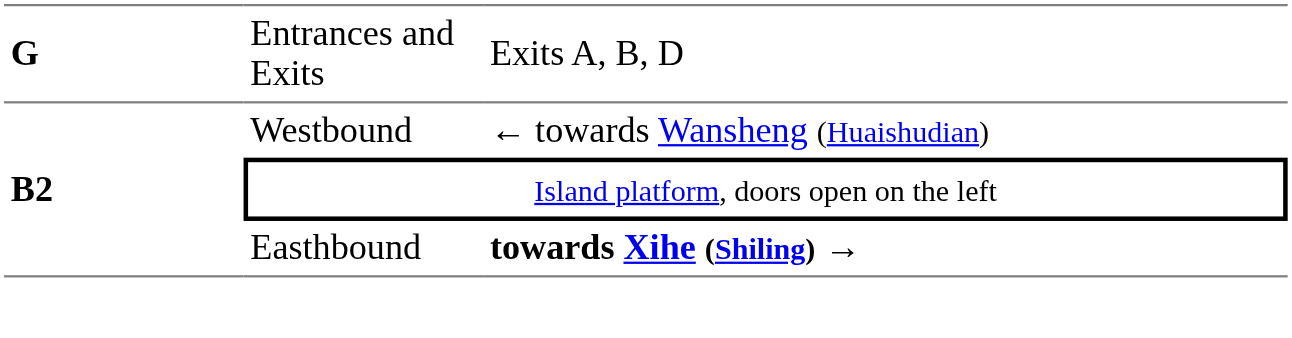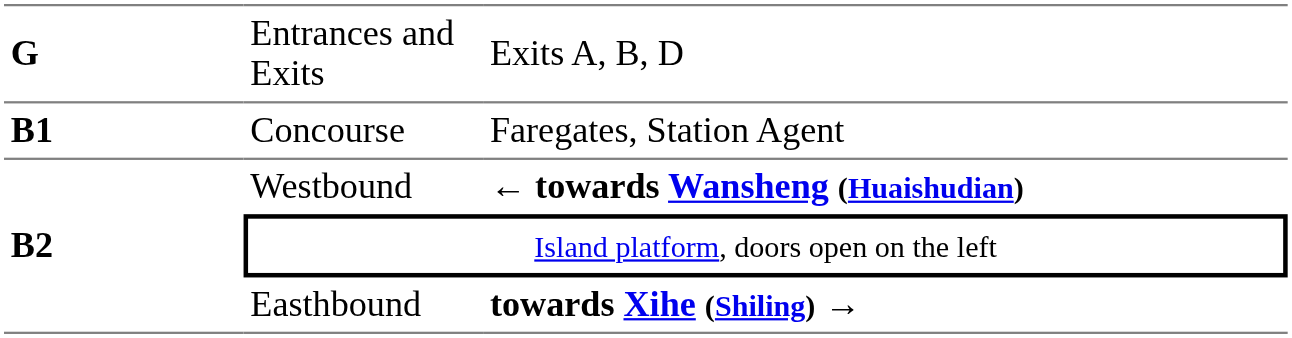 <table cellspacing=0 cellpadding=3>
 <tr>
 <td style="border-top:solid 1px gray;border-bottom:solid 1px gray;" width=100><strong>G</strong></td>
 <td style="border-top:solid 1px gray;border-bottom:solid 1px gray;" width=100>Entrances and Exits</td>
 <td style="border-top:solid 1px gray;border-bottom:solid 1px gray;" width=350>Exits A, B, D</td>
 </tr>
 <tr>
+<td style="border-bottom:solid 1px gray;"><strong>B1</strong></td>
+<td style="border-bottom:solid 1px gray;">Concourse</td>
+<td style="border-bottom:solid 1px gray;">Faregates, Station Agent</td>
+</tr>
+<tr>
 <td style="border-bottom:solid 1px gray;" rowspan=3><strong>B2</strong></td>
 <td>Westbound</td>
-<td>←  towards <a href='#'>Wansheng</a> <small>(<a href='#'>Huaishudian</a>)</small></td>
+<td><strong>←  towards <a href='#'>Wansheng</a> <small>(<a href='#'>Huaishudian</a>)</small></strong></td>
 </tr>
 <tr>
 <td style="border-right:solid 2px black;border-left:solid 2px black;border-top:solid 2px black;border-bottom:solid 2px black;text-align:center;" colspan=2><small><a href='#'>Island platform</a>, doors open on the left</small></td>
 </tr>
 <tr>
 <td style="border-bottom:solid 1px gray;">Easthbound</td>
 <td style="border-bottom:solid 1px gray;"><strong>  towards <a href='#'>Xihe</a> <small>(<a href='#'>Shiling</a>)</small> →</strong></td>
 </tr>
 </table>
